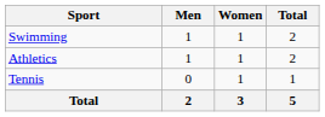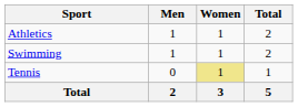 <table class="wikitable sortable" style="text-align:center;">
 <tr>
 <th width=180>Sport</th>
 <th width=55>Men</th>
 <th width=55>Women</th>
 <th width=55>Total</th>
 </tr>
 <tr>
-<td align=left><a href='#'>Swimming</a></td>
+<td align=left><a href='#'>Athletics</a></td>
 <td>1</td>
 <td>1</td>
 <td>2</td>
 </tr>
 <tr>
-<td align=left><a href='#'>Athletics</a></td>
+<td align=left><a href='#'>Swimming</a></td>
 <td>1</td>
 <td>1</td>
 <td>2</td>
 </tr>
 <tr>
 <td align=left><a href='#'>Tennis</a></td>
 <td>0</td>
-<td>1</td>
+<td style="background: khaki;">1</td>
 <td>1</td>
 </tr>
 <tr>
 <th>Total</th>
 <th>2</th>
 <th>3</th>
 <th>5</th>
 </tr>
 </table>
